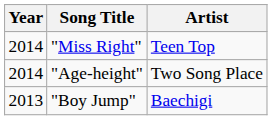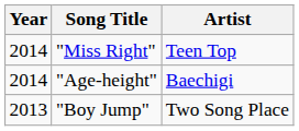 <table class="wikitable">
 <tr>
 <th>Year</th>
 <th>Song Title</th>
 <th>Artist</th>
 </tr>
 <tr>
 <td>2014</td>
 <td>"<a href='#'>Miss Right</a>"</td>
 <td><a href='#'>Teen Top</a></td>
 </tr>
 <tr>
 <td>2014</td>
 <td>"Age-height"</td>
-<td>Two Song Place</td>
+<td><a href='#'>Baechigi</a></td>
 </tr>
 <tr>
 <td>2013</td>
 <td>"Boy Jump"</td>
-<td><a href='#'>Baechigi</a></td>
+<td>Two Song Place</td>
 </tr>
 </table>
